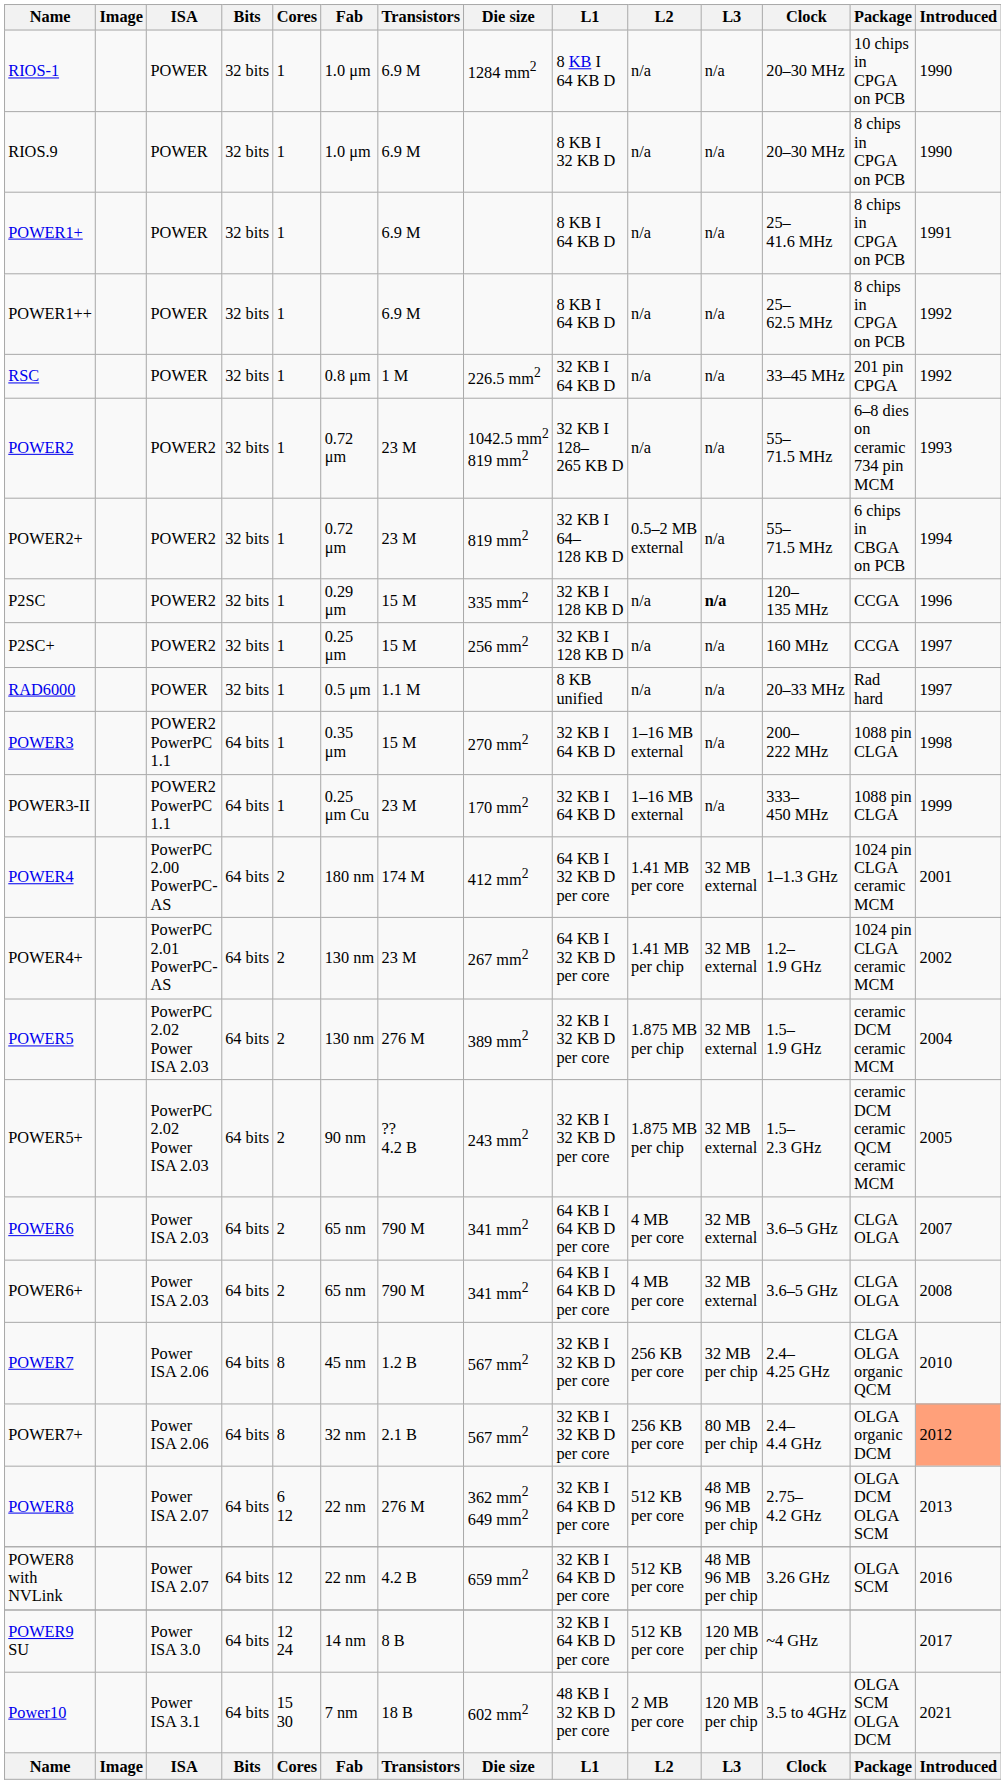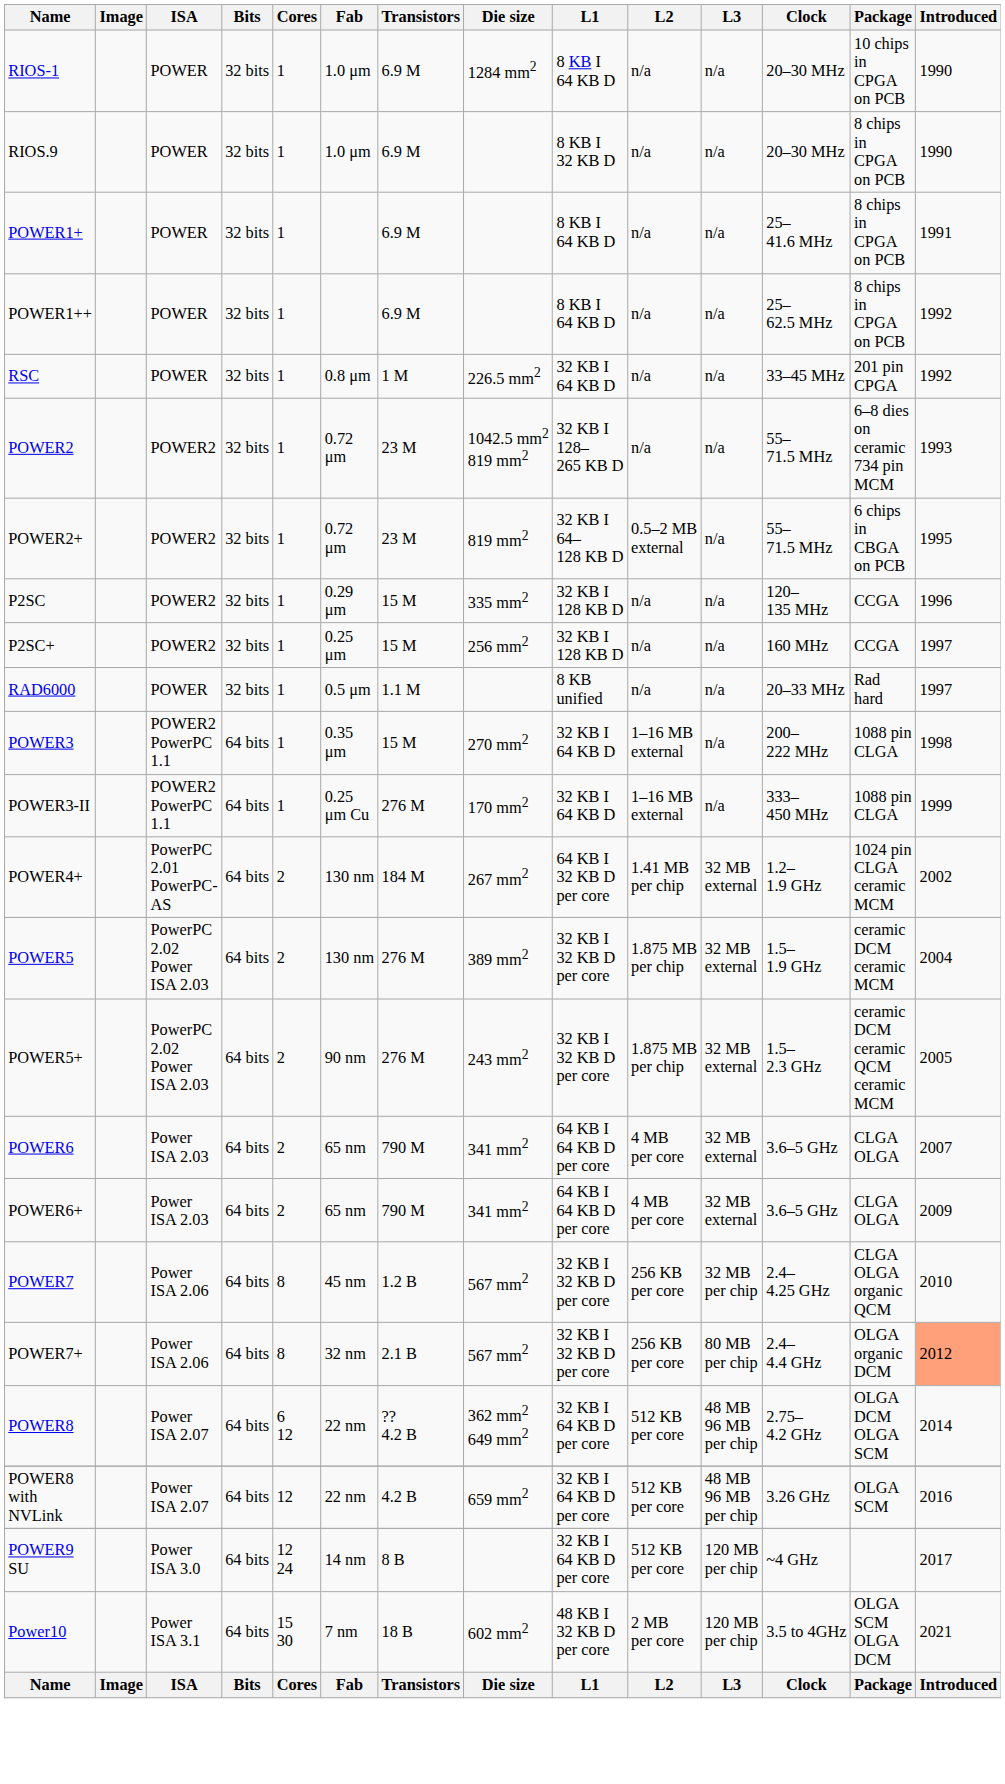 <table class="wikitable sortable mw-datatable">
 <tr>
 <th>Name</th>
 <th>Image</th>
 <th>ISA</th>
 <th>Bits</th>
 <th>Cores</th>
 <th>Fab</th>
 <th>Transistors</th>
 <th>Die size</th>
 <th>L1</th>
 <th>L2</th>
 <th>L3</th>
 <th>Clock</th>
 <th>Package</th>
 <th>Introduced</th>
 </tr>
 <tr>
 <td><a href='#'>RIOS-1</a></td>
 <td></td>
 <td>POWER</td>
 <td style="white-space: nowrap;">32 bits</td>
 <td>1</td>
 <td>1.0 μm</td>
 <td>6.9 M</td>
 <td>1284 mm<sup>2</sup></td>
 <td>8 <a href='#'>KB</a> I<br>64 KB D</td>
 <td>n/a</td>
 <td>n/a</td>
 <td>20–30 MHz</td>
 <td>10 chips<br>in CPGA<br>on PCB</td>
 <td>1990</td>
 </tr>
 <tr>
 <td>RIOS.9</td>
 <td></td>
 <td>POWER</td>
 <td>32 bits</td>
 <td>1</td>
 <td>1.0 μm</td>
 <td>6.9 M</td>
 <td></td>
 <td>8 KB I<br>32 KB D</td>
 <td>n/a</td>
 <td>n/a</td>
 <td>20–30 MHz</td>
 <td>8 chips<br>in CPGA<br>on PCB</td>
 <td>1990</td>
 </tr>
 <tr>
 <td><a href='#'>POWER1+</a></td>
 <td></td>
 <td>POWER</td>
 <td>32 bits</td>
 <td>1</td>
 <td></td>
 <td>6.9 M</td>
 <td></td>
 <td>8 KB I<br>64 KB D</td>
 <td>n/a</td>
 <td>n/a</td>
 <td>25–41.6 MHz</td>
 <td>8 chips<br>in CPGA<br>on PCB</td>
 <td>1991</td>
 </tr>
 <tr>
 <td>POWER1++</td>
 <td></td>
 <td>POWER</td>
 <td>32 bits</td>
 <td>1</td>
 <td></td>
 <td>6.9 M</td>
 <td></td>
 <td>8 KB I<br>64 KB D</td>
 <td>n/a</td>
 <td>n/a</td>
 <td>25–62.5 MHz</td>
 <td>8 chips<br>in CPGA<br>on PCB</td>
 <td>1992</td>
 </tr>
 <tr>
 <td><a href='#'>RSC</a></td>
 <td></td>
 <td>POWER</td>
 <td>32 bits</td>
 <td>1</td>
 <td>0.8 μm</td>
 <td>1 M</td>
 <td>226.5 mm<sup>2</sup></td>
 <td>32 KB I<br>64 KB D</td>
 <td>n/a</td>
 <td>n/a</td>
 <td>33–45 MHz</td>
 <td>201 pin CPGA</td>
 <td>1992</td>
 </tr>
 <tr>
 <td><a href='#'>POWER2</a></td>
 <td></td>
 <td>POWER2</td>
 <td>32 bits</td>
 <td>1</td>
 <td>0.72 μm</td>
 <td>23 M</td>
 <td>1042.5 mm<sup>2</sup><br>819 mm<sup>2</sup></td>
 <td>32 KB I<br>128–265 KB D</td>
 <td>n/a</td>
 <td>n/a</td>
 <td>55–71.5 MHz</td>
 <td>6–8 dies<br>on ceramic 734 pin MCM</td>
 <td>1993</td>
 </tr>
 <tr>
 <td>POWER2+</td>
 <td></td>
 <td>POWER2</td>
 <td>32 bits</td>
 <td>1</td>
 <td>0.72 μm</td>
 <td>23 M</td>
 <td>819 mm<sup>2</sup></td>
 <td>32 KB I<br>64–128 KB D</td>
 <td>0.5–2 MB<br>external</td>
 <td>n/a</td>
 <td>55–71.5 MHz</td>
 <td>6 chips<br>in CBGA<br>on PCB</td>
-<td>1994</td>
+<td>1995</td>
 </tr>
 <tr>
 <td>P2SC</td>
 <td></td>
 <td>POWER2</td>
 <td>32 bits</td>
 <td>1</td>
 <td>0.29 μm</td>
 <td>15 M</td>
 <td>335 mm<sup>2</sup></td>
 <td>32 KB I<br>128 KB D</td>
 <td>n/a</td>
-<td><strong>n/a</strong></td>
+<td>n/a</td>
 <td>120–135 MHz</td>
 <td>CCGA</td>
 <td>1996</td>
 </tr>
 <tr>
 <td>P2SC+</td>
 <td></td>
 <td>POWER2</td>
 <td>32 bits</td>
 <td>1</td>
 <td>0.25 μm</td>
 <td>15 M</td>
 <td>256 mm<sup>2</sup></td>
 <td>32 KB I<br>128 KB D</td>
 <td>n/a</td>
 <td>n/a</td>
 <td>160 MHz</td>
 <td>CCGA</td>
 <td>1997</td>
 </tr>
 <tr>
 <td><a href='#'>RAD6000</a></td>
 <td></td>
 <td>POWER</td>
 <td>32 bits</td>
 <td>1</td>
 <td>0.5 μm</td>
 <td>1.1 M</td>
 <td></td>
 <td>8 KB unified</td>
 <td>n/a</td>
 <td>n/a</td>
 <td>20–33 MHz</td>
 <td>Rad hard</td>
 <td>1997</td>
 </tr>
 <tr>
 <td><a href='#'>POWER3</a></td>
 <td></td>
 <td>POWER2<br>PowerPC 1.1</td>
 <td>64 bits</td>
 <td>1</td>
 <td>0.35 μm</td>
 <td>15 M</td>
 <td>270 mm<sup>2</sup></td>
 <td>32 KB I<br>64 KB D</td>
 <td>1–16 MB<br>external</td>
 <td>n/a</td>
 <td>200–222 MHz</td>
 <td>1088 pin CLGA</td>
 <td>1998</td>
 </tr>
 <tr>
 <td>POWER3-II</td>
 <td></td>
 <td>POWER2<br>PowerPC 1.1</td>
 <td>64 bits</td>
 <td>1</td>
 <td>0.25 μm Cu</td>
-<td>23 M</td>
+<td>276 M</td>
 <td>170 mm<sup>2</sup></td>
 <td>32 KB I<br>64 KB D</td>
 <td>1–16 MB<br>external</td>
 <td>n/a</td>
 <td>333–450 MHz</td>
 <td>1088 pin CLGA</td>
 <td>1999</td>
 </tr>
 <tr>
-<td><a href='#'>POWER4</a></td>
-<td></td>
-<td>PowerPC 2.00<br>PowerPC-AS</td>
-<td>64 bits</td>
-<td>2</td>
-<td>180 nm</td>
-<td>174 M</td>
-<td>412 mm<sup>2</sup></td>
-<td>64 KB I<br>32 KB D<br>per core</td>
-<td>1.41 MB<br>per core</td>
-<td>32 MB<br>external</td>
-<td>1–1.3 GHz</td>
-<td>1024 pin CLGA<br>ceramic MCM</td>
-<td>2001</td>
-</tr>
-<tr>
 <td>POWER4+</td>
 <td></td>
 <td>PowerPC 2.01<br>PowerPC-AS</td>
 <td>64 bits</td>
 <td>2</td>
 <td>130 nm</td>
-<td>23 M</td>
+<td>184 M</td>
 <td>267 mm<sup>2</sup></td>
 <td>64 KB I<br>32 KB D<br>per core</td>
 <td>1.41 MB<br>per chip</td>
 <td>32 MB<br>external</td>
 <td>1.2–1.9 GHz</td>
 <td>1024 pin CLGA<br>ceramic MCM</td>
 <td>2002</td>
 </tr>
 <tr>
 <td><a href='#'>POWER5</a></td>
 <td></td>
 <td>PowerPC 2.02<br>Power ISA 2.03</td>
 <td>64 bits</td>
 <td>2</td>
 <td>130 nm</td>
 <td>276 M</td>
 <td>389 mm<sup>2</sup></td>
 <td>32 KB I<br>32 KB D<br>per core</td>
 <td>1.875 MB<br>per chip</td>
 <td>32 MB<br>external</td>
 <td>1.5–1.9 GHz</td>
 <td>ceramic DCM<br>ceramic MCM</td>
 <td>2004</td>
 </tr>
 <tr>
 <td>POWER5+</td>
 <td></td>
 <td>PowerPC 2.02<br>Power ISA 2.03</td>
 <td>64 bits</td>
 <td>2</td>
 <td>90 nm</td>
-<td>??<br>4.2 B</td>
+<td>276 M</td>
 <td>243 mm<sup>2</sup></td>
 <td>32 KB I<br>32 KB D<br>per core</td>
 <td>1.875 MB<br>per chip</td>
 <td>32 MB<br>external</td>
 <td>1.5–2.3 GHz</td>
 <td>ceramic DCM<br>ceramic QCM<br>ceramic MCM</td>
 <td>2005</td>
 </tr>
 <tr>
 <td><a href='#'>POWER6</a></td>
 <td></td>
 <td>Power ISA 2.03</td>
 <td>64 bits</td>
 <td>2</td>
 <td>65 nm</td>
 <td>790 M</td>
 <td>341 mm<sup>2</sup></td>
 <td>64 KB I<br>64 KB D<br>per core</td>
 <td>4 MB<br>per core</td>
 <td>32 MB<br>external</td>
 <td>3.6–5 GHz</td>
 <td>CLGA<br>OLGA</td>
 <td>2007</td>
 </tr>
 <tr>
 <td>POWER6+</td>
 <td></td>
 <td>Power ISA 2.03</td>
 <td>64 bits</td>
 <td>2</td>
 <td>65 nm</td>
 <td>790 M</td>
 <td>341 mm<sup>2</sup></td>
 <td>64 KB I<br>64 KB D<br>per core</td>
 <td>4 MB<br>per core</td>
 <td>32 MB<br>external</td>
 <td>3.6–5 GHz</td>
 <td>CLGA<br>OLGA</td>
-<td>2008</td>
+<td>2009</td>
 </tr>
 <tr>
 <td><a href='#'>POWER7</a></td>
 <td></td>
 <td>Power ISA 2.06</td>
 <td>64 bits</td>
 <td>8</td>
 <td>45 nm</td>
 <td>1.2 B</td>
 <td>567 mm<sup>2</sup></td>
 <td>32 KB I<br>32 KB D<br>per core</td>
 <td>256 KB<br>per core</td>
 <td>32 MB<br>per chip</td>
 <td>2.4–4.25 GHz</td>
 <td>CLGA<br>OLGA<br>organic QCM</td>
 <td>2010</td>
 </tr>
 <tr>
 <td>POWER7+</td>
 <td></td>
 <td>Power ISA 2.06</td>
 <td>64 bits</td>
 <td>8</td>
 <td>32 nm</td>
 <td>2.1 B</td>
 <td>567 mm<sup>2</sup></td>
 <td>32 KB I<br>32 KB D<br>per core</td>
 <td>256 KB<br>per core</td>
 <td>80 MB<br>per chip</td>
 <td>2.4–4.4 GHz</td>
 <td>OLGA<br>organic DCM</td>
 <td style="background: lightsalmon;">2012</td>
 </tr>
 <tr>
 <td><a href='#'>POWER8</a></td>
 <td></td>
 <td>Power ISA 2.07</td>
 <td>64 bits</td>
 <td>6<br>12</td>
 <td>22 nm</td>
-<td>276 M</td>
+<td>??<br>4.2 B</td>
 <td>362 mm<sup>2</sup><br>649 mm<sup>2</sup></td>
 <td>32 KB I<br>64 KB D<br>per core</td>
 <td>512 KB<br>per core</td>
 <td>48 MB<br>96 MB<br>per chip</td>
 <td>2.75–4.2 GHz</td>
 <td>OLGA DCM<br>OLGA SCM</td>
-<td>2013</td>
+<td>2014</td>
 </tr>
 <tr>
 </tr>
 <tr>
 <td>POWER8<br>with NVLink</td>
 <td></td>
 <td>Power ISA 2.07</td>
 <td>64 bits</td>
 <td>12</td>
 <td>22 nm</td>
 <td>4.2 B</td>
 <td>659 mm<sup>2</sup></td>
 <td>32 KB I<br>64 KB D<br>per core</td>
 <td>512 KB<br>per core</td>
 <td>48 MB<br>96 MB<br>per chip</td>
 <td>3.26 GHz</td>
 <td>OLGA SCM</td>
 <td>2016</td>
 </tr>
 <tr>
 </tr>
 <tr>
 <td><a href='#'>POWER9</a> SU</td>
 <td></td>
 <td>Power ISA 3.0</td>
 <td>64 bits</td>
 <td>12<br>24</td>
 <td>14 nm</td>
 <td>8 B</td>
 <td></td>
 <td>32 KB I<br>64 KB D<br>per core</td>
 <td>512 KB<br>per core</td>
 <td>120 MB<br>per chip</td>
 <td>~4 GHz</td>
 <td></td>
 <td>2017</td>
 </tr>
 <tr>
 <td><a href='#'>Power10</a></td>
 <td></td>
 <td>Power ISA 3.1</td>
 <td>64 bits</td>
 <td>15<br>30</td>
 <td>7 nm</td>
 <td>18 B</td>
 <td>602 mm<sup>2</sup></td>
 <td>48 KB I<br>32 KB D<br>per core</td>
 <td>2 MB<br>per core</td>
 <td>120 MB<br>per chip</td>
 <td>3.5 to 4GHz</td>
 <td>OLGA SCM<br>OLGA DCM</td>
 <td>2021</td>
 </tr>
 <tr>
 <th>Name</th>
 <th>Image</th>
 <th>ISA</th>
 <th>Bits</th>
 <th>Cores</th>
 <th>Fab</th>
 <th>Transistors</th>
 <th>Die size</th>
 <th>L1</th>
 <th>L2</th>
 <th>L3</th>
 <th>Clock</th>
 <th>Package</th>
 <th>Introduced</th>
 </tr>
 </table>
